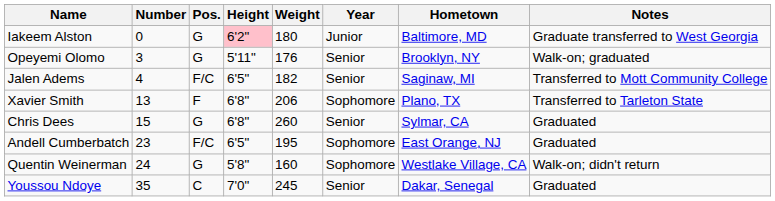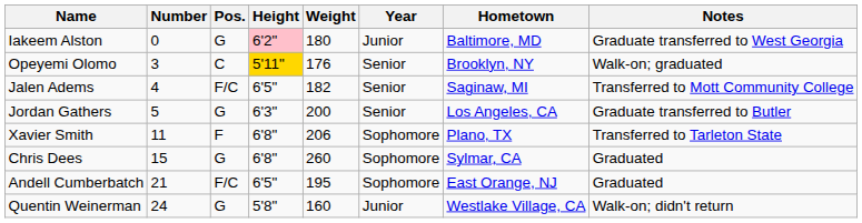 <table class="wikitable sortable" border="1">
 <tr>
 <th>Name</th>
 <th>Number</th>
 <th>Pos.</th>
 <th>Height</th>
 <th>Weight</th>
 <th>Year</th>
 <th>Hometown</th>
 <th class="unsortable">Notes</th>
 </tr>
 <tr>
 <td>Iakeem Alston</td>
 <td>0</td>
 <td>G</td>
 <td style="background: pink;">6'2"</td>
 <td>180</td>
 <td>Junior</td>
 <td><a href='#'>Baltimore, MD</a></td>
 <td>Graduate transferred to <a href='#'>West Georgia</a></td>
 </tr>
 <tr>
 <td>Opeyemi Olomo</td>
 <td>3</td>
-<td>G</td>
-<td>5'11"</td>
+<td>C</td>
+<td style="background: gold;">5'11"</td>
 <td>176</td>
 <td>Senior</td>
 <td><a href='#'>Brooklyn, NY</a></td>
 <td>Walk-on; graduated</td>
 </tr>
 <tr>
 <td>Jalen Adems</td>
 <td>4</td>
 <td>F/C</td>
 <td>6'5"</td>
 <td>182</td>
 <td>Senior</td>
 <td><a href='#'>Saginaw, MI</a></td>
 <td>Transferred to <a href='#'>Mott Community College</a></td>
 </tr>
 <tr>
+<td>Jordan Gathers</td>
+<td>5</td>
+<td>G</td>
+<td>6'3"</td>
+<td>200</td>
+<td>Senior</td>
+<td><a href='#'>Los Angeles, CA</a></td>
+<td>Graduate transferred to <a href='#'>Butler</a></td>
+</tr>
+<tr>
 <td>Xavier Smith</td>
-<td>13</td>
+<td>11</td>
 <td>F</td>
 <td>6'8"</td>
 <td>206</td>
 <td>Sophomore</td>
 <td><a href='#'>Plano, TX</a></td>
 <td>Transferred to <a href='#'>Tarleton State</a></td>
 </tr>
 <tr>
 <td>Chris Dees</td>
 <td>15</td>
 <td>G</td>
 <td>6'8"</td>
 <td>260</td>
-<td>Senior</td>
+<td>Sophomore</td>
 <td><a href='#'>Sylmar, CA</a></td>
 <td>Graduated</td>
 </tr>
 <tr>
 <td>Andell Cumberbatch</td>
-<td>23</td>
+<td>21</td>
 <td>F/C</td>
 <td>6'5"</td>
 <td>195</td>
 <td>Sophomore</td>
 <td><a href='#'>East Orange, NJ</a></td>
 <td>Graduated</td>
 </tr>
 <tr>
 <td>Quentin Weinerman</td>
 <td>24</td>
 <td>G</td>
 <td>5'8"</td>
 <td>160</td>
-<td>Sophomore</td>
+<td>Junior</td>
 <td><a href='#'>Westlake Village, CA</a></td>
 <td>Walk-on; didn't return</td>
 </tr>
-<tr>
-<td><a href='#'>Youssou Ndoye</a></td>
-<td>35</td>
-<td>C</td>
-<td>7'0"</td>
-<td>245</td>
-<td>Senior</td>
-<td><a href='#'>Dakar, Senegal</a></td>
-<td>Graduated</td>
-</tr>
 </table>
